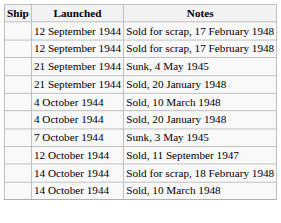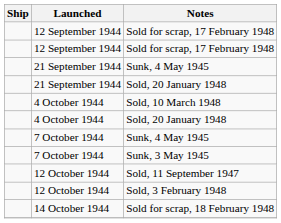 <table class="wikitable">
 <tr>
 <th>Ship</th>
 <th>Launched</th>
 <th>Notes</th>
 </tr>
 <tr>
 <td></td>
 <td>12 September 1944</td>
 <td>Sold for scrap, 17 February 1948</td>
 </tr>
 <tr>
 <td></td>
 <td>12 September 1944</td>
 <td>Sold for scrap, 17 February 1948</td>
 </tr>
 <tr>
 <td></td>
 <td>21 September 1944</td>
 <td>Sunk, 4 May 1945</td>
 </tr>
 <tr>
 <td></td>
 <td>21 September 1944</td>
 <td>Sold, 20 January 1948</td>
 </tr>
 <tr>
 <td></td>
 <td>4 October 1944</td>
 <td>Sold, 10 March 1948</td>
 </tr>
 <tr>
 <td></td>
 <td>4 October 1944</td>
 <td>Sold, 20 January 1948</td>
 </tr>
 <tr>
 <td></td>
 <td>7 October 1944</td>
+<td>Sunk, 4 May 1945</td>
+</tr>
+<tr>
+<td></td>
+<td>7 October 1944</td>
 <td>Sunk, 3 May 1945</td>
 </tr>
 <tr>
 <td></td>
 <td>12 October 1944</td>
 <td>Sold, 11 September 1947</td>
 </tr>
 <tr>
 <td></td>
+<td>12 October 1944</td>
+<td>Sold, 3 February 1948</td>
+</tr>
+<tr>
+<td></td>
 <td>14 October 1944</td>
 <td>Sold for scrap, 18 February 1948</td>
 </tr>
 <tr>
-<td></td>
-<td>14 October 1944</td>
-<td>Sold, 10 March 1948</td>
-</tr>
-<tr>
 </tr>
 </table>
